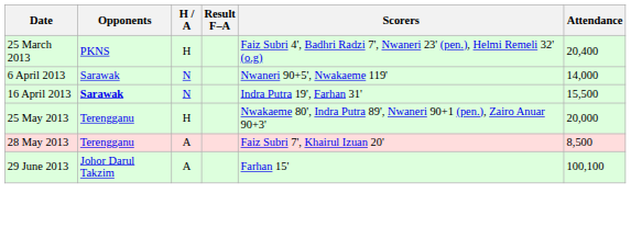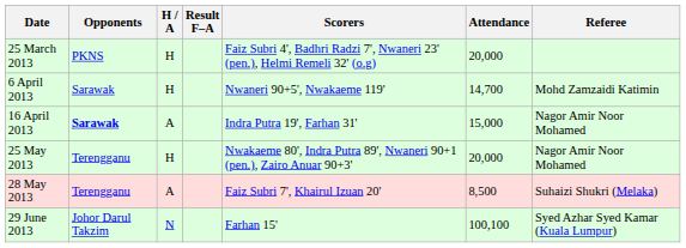 <table class="wikitable" style="text-align:center">
 <tr>
 <th>Date</th>
 <th>Opponents</th>
 <th>H / A</th>
 <th>Result<br>F–A</th>
 <th>Scorers</th>
 <th>Attendance</th>
+<th>Referee</th>
 </tr>
 <tr bgcolor="#ddffdd">
 <td align="left">25 March 2013</td>
 <td align="left">  <a href='#'>PKNS</a></td>
 <td>H</td>
 <td></td>
 <td align="left"><a href='#'>Faiz Subri</a> 4', <a href='#'>Badhri Radzi</a> 7', <a href='#'>Nwaneri</a> 23' <a href='#'>(pen.)</a>, <a href='#'>Helmi Remeli</a> 32' <a href='#'>(o.g)</a></td>
-<td align="left">20,400</td>
+<td align="left">20,000</td>
+<td></td>
 </tr>
 <tr bgcolor="#ddffdd">
 <td align="left">6 April 2013</td>
 <td align="left">  <a href='#'>Sarawak</a></td>
-<td><a href='#'>N</a></td>
+<td>H</td>
 <td></td>
 <td align="left"><a href='#'>Nwaneri</a> 90+5', <a href='#'>Nwakaeme</a> 119'</td>
-<td align="left">14,000</td>
+<td align="left">14,700</td>
+<td align="left">Mohd Zamzaidi Katimin</td>
 </tr>
 <tr bgcolor="#ddffdd">
 <td align="left">16 April 2013</td>
 <td align="left"><strong>  <a href='#'>Sarawak</a></strong></td>
-<td><a href='#'>N</a></td>
+<td>A</td>
 <td></td>
 <td align="left"><a href='#'>Indra Putra</a> 19', <a href='#'>Farhan</a> 31'</td>
-<td align="left">15,500</td>
+<td align="left">15,000</td>
+<td align="left">Nagor Amir Noor Mohamed</td>
 </tr>
 <tr bgcolor="#ddffdd">
 <td align="left">25 May 2013</td>
 <td align="left">  <a href='#'>Terengganu</a></td>
 <td>H</td>
 <td></td>
 <td align="left"><a href='#'>Nwakaeme</a> 80', <a href='#'>Indra Putra</a> 89', <a href='#'>Nwaneri</a> 90+1 <a href='#'>(pen.)</a>, <a href='#'>Zairo Anuar</a> 90+3'</td>
 <td align="left">20,000</td>
+<td align="left">Nagor Amir Noor Mohamed</td>
 </tr>
 <tr bgcolor="#ffdddd">
 <td align="left">28 May 2013</td>
 <td align="left">  <a href='#'>Terengganu</a></td>
 <td>A</td>
 <td></td>
 <td align="left"><a href='#'>Faiz Subri</a> 7', <a href='#'>Khairul Izuan</a> 20'</td>
 <td align="left">8,500</td>
+<td align="left">Suhaizi Shukri (<a href='#'>Melaka</a>)</td>
 </tr>
 <tr bgcolor="#ddffdd">
 <td align="left">29 June 2013</td>
 <td align="left">  <a href='#'>Johor Darul Takzim</a></td>
-<td>A</td>
+<td><a href='#'>N</a></td>
 <td></td>
 <td align="left"><a href='#'>Farhan</a> 15'</td>
 <td align="left">100,100</td>
+<td align="left">Syed Azhar Syed Kamar (<a href='#'>Kuala Lumpur</a>)</td>
 </tr>
 </table>
